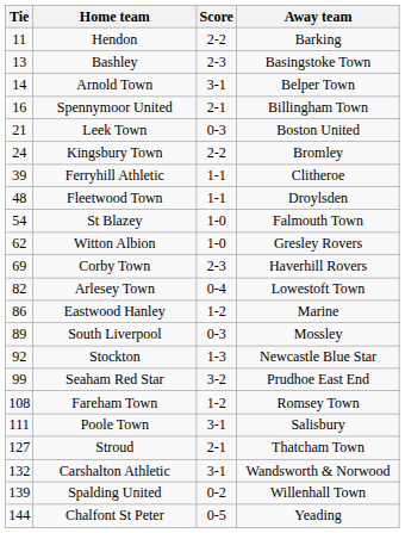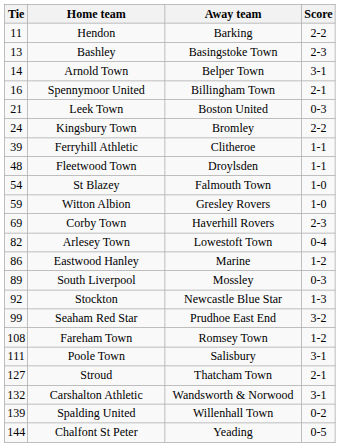 <table class="wikitable" style="text-align:center;">
 <tr>
 <th width=20>Tie</th>
 <th width=175>Home team</th>
+<th width=175>Away team</th>
 <th width=20>Score</th>
-<th width=175>Away team</th>
 </tr>
 <tr>
 <td>11</td>
 <td>Hendon</td>
+<td>Barking</td>
 <td>2-2</td>
-<td>Barking</td>
 </tr>
 <tr>
 <td>13</td>
 <td>Bashley</td>
+<td>Basingstoke Town</td>
 <td>2-3</td>
-<td>Basingstoke Town</td>
 </tr>
 <tr>
 <td>14</td>
 <td>Arnold Town</td>
+<td>Belper Town</td>
 <td>3-1</td>
-<td>Belper Town</td>
 </tr>
 <tr>
 <td>16</td>
 <td>Spennymoor United</td>
+<td>Billingham Town</td>
 <td>2-1</td>
-<td>Billingham Town</td>
 </tr>
 <tr>
 <td>21</td>
 <td>Leek Town</td>
+<td>Boston United</td>
 <td>0-3</td>
-<td>Boston United</td>
 </tr>
 <tr>
 <td>24</td>
 <td>Kingsbury Town</td>
+<td>Bromley</td>
 <td>2-2</td>
-<td>Bromley</td>
 </tr>
 <tr>
 <td>39</td>
 <td>Ferryhill Athletic</td>
+<td>Clitheroe</td>
 <td>1-1</td>
-<td>Clitheroe</td>
 </tr>
 <tr>
 <td>48</td>
 <td>Fleetwood Town</td>
+<td>Droylsden</td>
 <td>1-1</td>
-<td>Droylsden</td>
 </tr>
 <tr>
 <td>54</td>
 <td>St Blazey</td>
+<td>Falmouth Town</td>
 <td>1-0</td>
-<td>Falmouth Town</td>
 </tr>
 <tr>
-<td>62</td>
+<td>59</td>
 <td>Witton Albion</td>
+<td>Gresley Rovers</td>
 <td>1-0</td>
-<td>Gresley Rovers</td>
 </tr>
 <tr>
 <td>69</td>
 <td>Corby Town</td>
+<td>Haverhill Rovers</td>
 <td>2-3</td>
-<td>Haverhill Rovers</td>
 </tr>
 <tr>
 <td>82</td>
 <td>Arlesey Town</td>
+<td>Lowestoft Town</td>
 <td>0-4</td>
-<td>Lowestoft Town</td>
 </tr>
 <tr>
 <td>86</td>
 <td>Eastwood Hanley</td>
+<td>Marine</td>
 <td>1-2</td>
-<td>Marine</td>
 </tr>
 <tr>
 <td>89</td>
 <td>South Liverpool</td>
+<td>Mossley</td>
 <td>0-3</td>
-<td>Mossley</td>
 </tr>
 <tr>
 <td>92</td>
 <td>Stockton</td>
+<td>Newcastle Blue Star</td>
 <td>1-3</td>
-<td>Newcastle Blue Star</td>
 </tr>
 <tr>
 <td>99</td>
 <td>Seaham Red Star</td>
+<td>Prudhoe East End</td>
 <td>3-2</td>
-<td>Prudhoe East End</td>
 </tr>
 <tr>
 <td>108</td>
 <td>Fareham Town</td>
+<td>Romsey Town</td>
 <td>1-2</td>
-<td>Romsey Town</td>
 </tr>
 <tr>
 <td>111</td>
 <td>Poole Town</td>
+<td>Salisbury</td>
 <td>3-1</td>
-<td>Salisbury</td>
 </tr>
 <tr>
 <td>127</td>
 <td>Stroud</td>
+<td>Thatcham Town</td>
 <td>2-1</td>
-<td>Thatcham Town</td>
 </tr>
 <tr>
 <td>132</td>
 <td>Carshalton Athletic</td>
+<td>Wandsworth & Norwood</td>
 <td>3-1</td>
-<td>Wandsworth & Norwood</td>
 </tr>
 <tr>
 <td>139</td>
 <td>Spalding United</td>
+<td>Willenhall Town</td>
 <td>0-2</td>
-<td>Willenhall Town</td>
 </tr>
 <tr>
 <td>144</td>
 <td>Chalfont St Peter</td>
+<td>Yeading</td>
 <td>0-5</td>
-<td>Yeading</td>
 </tr>
 </table>
